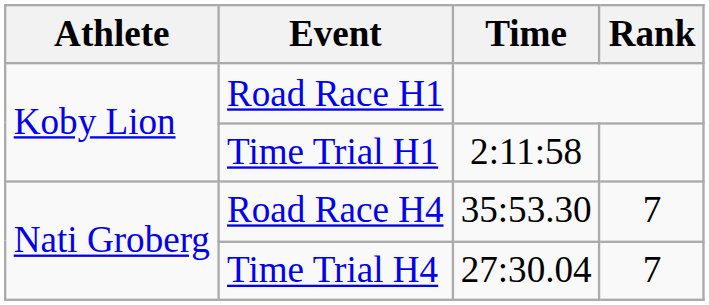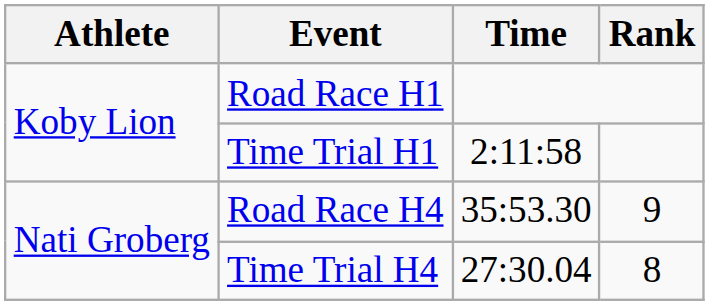 <table class=wikitable>
 <tr>
 <th>Athlete</th>
 <th>Event</th>
 <th>Time</th>
 <th>Rank</th>
 </tr>
 <tr align=center>
 <td align=left rowspan=2><a href='#'>Koby Lion</a></td>
 <td align=left><a href='#'>Road Race H1</a></td>
 <td colspan=2></td>
 </tr>
 <tr align=center>
 <td align=left><a href='#'>Time Trial H1</a></td>
 <td>2:11:58</td>
 <td></td>
 </tr>
 <tr align=center>
 <td align=left rowspan=2><a href='#'>Nati Groberg</a></td>
 <td align=left><a href='#'>Road Race H4</a></td>
 <td>35:53.30</td>
-<td>7</td>
+<td>9</td>
 </tr>
 <tr align=center>
 <td align=left><a href='#'>Time Trial H4</a></td>
 <td>27:30.04</td>
-<td>7</td>
+<td>8</td>
 </tr>
 </table>
